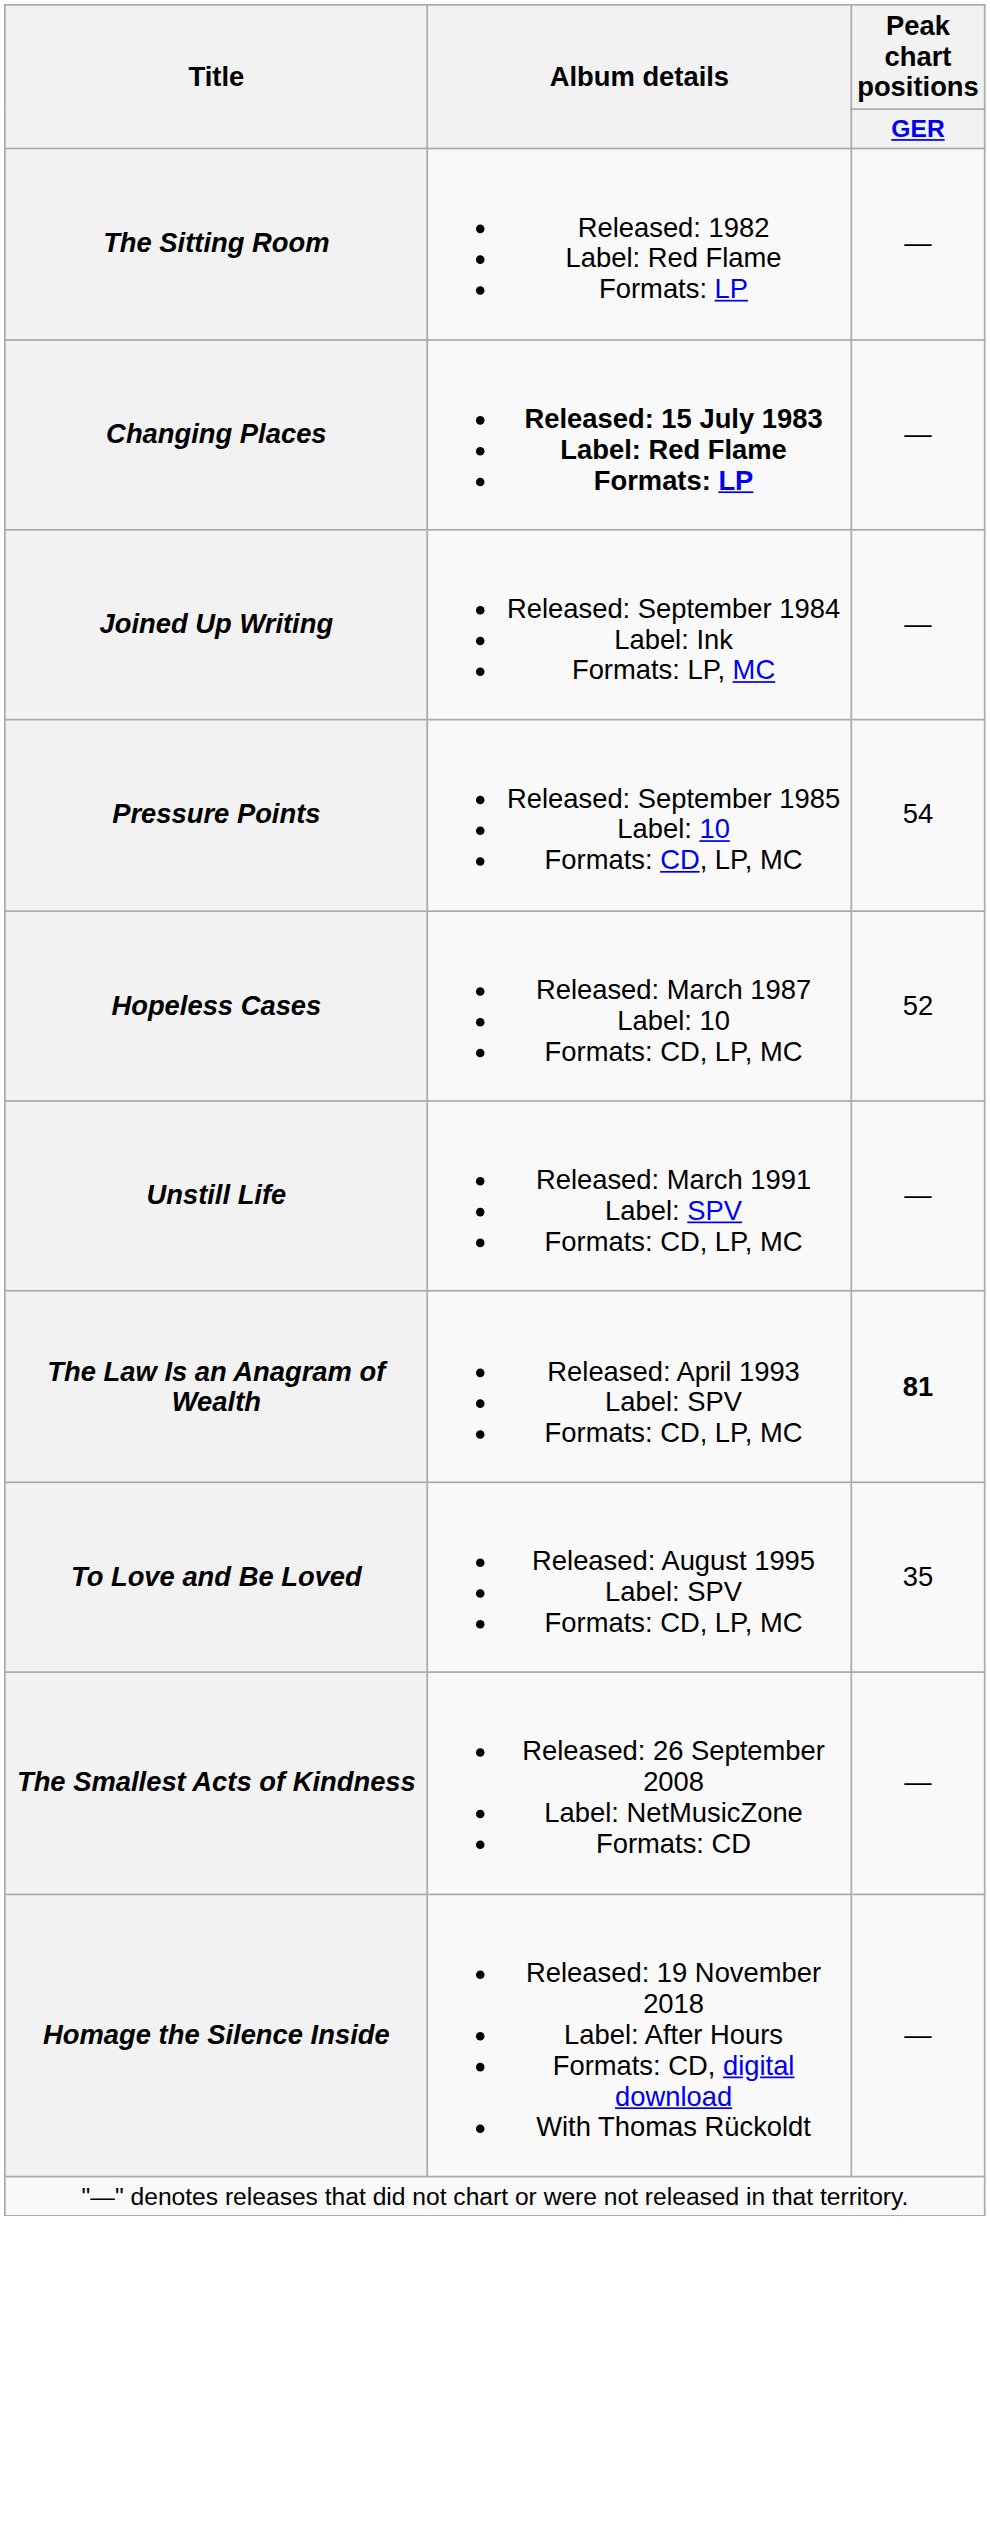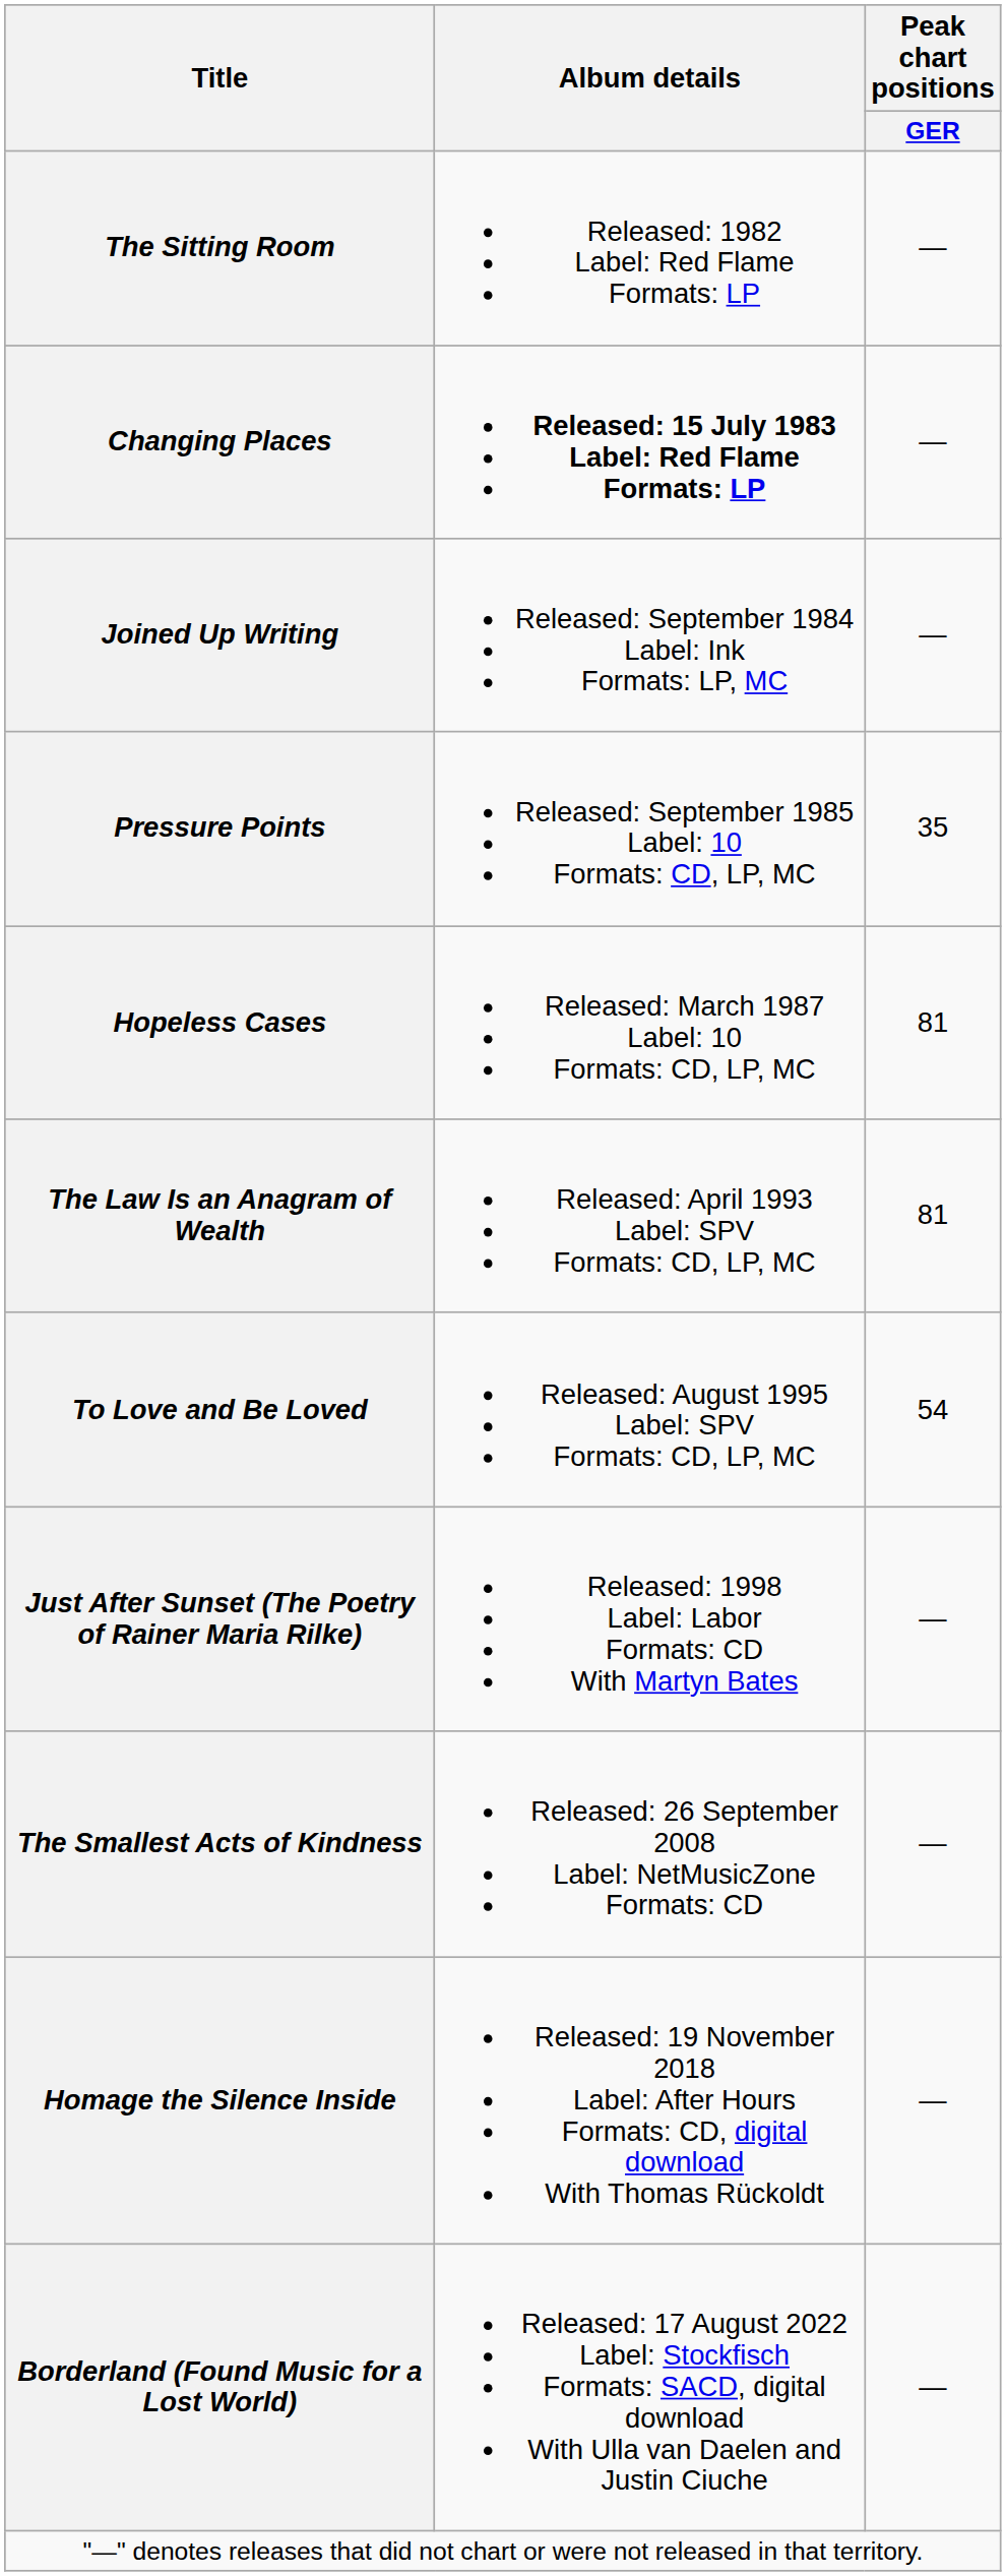 <table class="wikitable plainrowheaders" style="text-align:center;">
 <tr>
 <th rowspan="2" scope="col" style="width:15em;">Title</th>
 <th rowspan="2" scope="col" style="width:15em;">Album details</th>
 <th>Peak chart positions</th>
 </tr>
 <tr>
 <th scope="col" style="width:2em;font-size:90%;"><a href='#'>GER</a><br></th>
 </tr>
 <tr>
 <th scope="row"><em>The Sitting Room</em></th>
 <td><br><ul><li>Released: 1982</li><li>Label: Red Flame</li><li>Formats: <a href='#'>LP</a></li></ul></td>
 <td>—</td>
 </tr>
 <tr>
 <th scope="row"><em>Changing Places</em></th>
 <td><strong><br><ul><li>Released: 15 July 1983</li><li>Label: Red Flame</li><li>Formats: <a href='#'>LP</a></li></ul></strong></td>
 <td>—</td>
 </tr>
 <tr>
 <th scope="row"><em>Joined Up Writing</em></th>
 <td><br><ul><li>Released: September 1984</li><li>Label: Ink</li><li>Formats: LP, <a href='#'>MC</a></li></ul></td>
 <td>—</td>
 </tr>
 <tr>
 <th scope="row"><em>Pressure Points</em></th>
 <td><br><ul><li>Released: September 1985</li><li>Label: <a href='#'>10</a></li><li>Formats: <a href='#'>CD</a>, LP, MC</li></ul></td>
-<td>54</td>
+<td>35</td>
 </tr>
 <tr>
 <th scope="row"><em>Hopeless Cases</em></th>
 <td><br><ul><li>Released: March 1987</li><li>Label: 10</li><li>Formats: CD, LP, MC</li></ul></td>
-<td>52</td>
-</tr>
-<tr>
-<th scope="row"><em>Unstill Life</em></th>
-<td><br><ul><li>Released: March 1991</li><li>Label: <a href='#'>SPV</a></li><li>Formats: CD, LP, MC</li></ul></td>
-<td>—</td>
+<td>81</td>
 </tr>
 <tr>
 <th scope="row"><em>The Law Is an Anagram of Wealth</em></th>
 <td><br><ul><li>Released: April 1993</li><li>Label: SPV</li><li>Formats: CD, LP, MC</li></ul></td>
-<td><strong>81</strong></td>
+<td>81</td>
 </tr>
 <tr>
 <th scope="row"><em>To Love and Be Loved</em></th>
 <td><br><ul><li>Released: August 1995</li><li>Label: SPV</li><li>Formats: CD, LP, MC</li></ul></td>
-<td>35</td>
+<td>54</td>
+</tr>
+<tr>
+<th scope="row"><em>Just After Sunset (The Poetry of Rainer Maria Rilke)</em></th>
+<td><br><ul><li>Released: 1998</li><li>Label: Labor</li><li>Formats: CD</li><li>With <a href='#'>Martyn Bates</a></li></ul></td>
+<td>—</td>
 </tr>
 <tr>
 <th scope="row"><em>The Smallest Acts of Kindness</em></th>
 <td><br><ul><li>Released: 26 September 2008</li><li>Label: NetMusicZone</li><li>Formats: CD</li></ul></td>
 <td>—</td>
 </tr>
 <tr>
 <th scope="row"><em>Homage the Silence Inside</em></th>
 <td><br><ul><li>Released: 19 November 2018</li><li>Label: After Hours</li><li>Formats: CD, <a href='#'>digital download</a></li><li>With Thomas Rückoldt</li></ul></td>
 <td>—</td>
 </tr>
 <tr>
+<th scope="row"><em>Borderland (Found Music for a Lost World)</em></th>
+<td><br><ul><li>Released: 17 August 2022</li><li>Label: <a href='#'>Stockfisch</a></li><li>Formats: <a href='#'>SACD</a>, digital download</li><li>With Ulla van Daelen and Justin Ciuche</li></ul></td>
+<td>—</td>
+</tr>
+<tr>
 <td colspan="3" style="font-size:90%">"—" denotes releases that did not chart or were not released in that territory.</td>
 </tr>
 </table>
